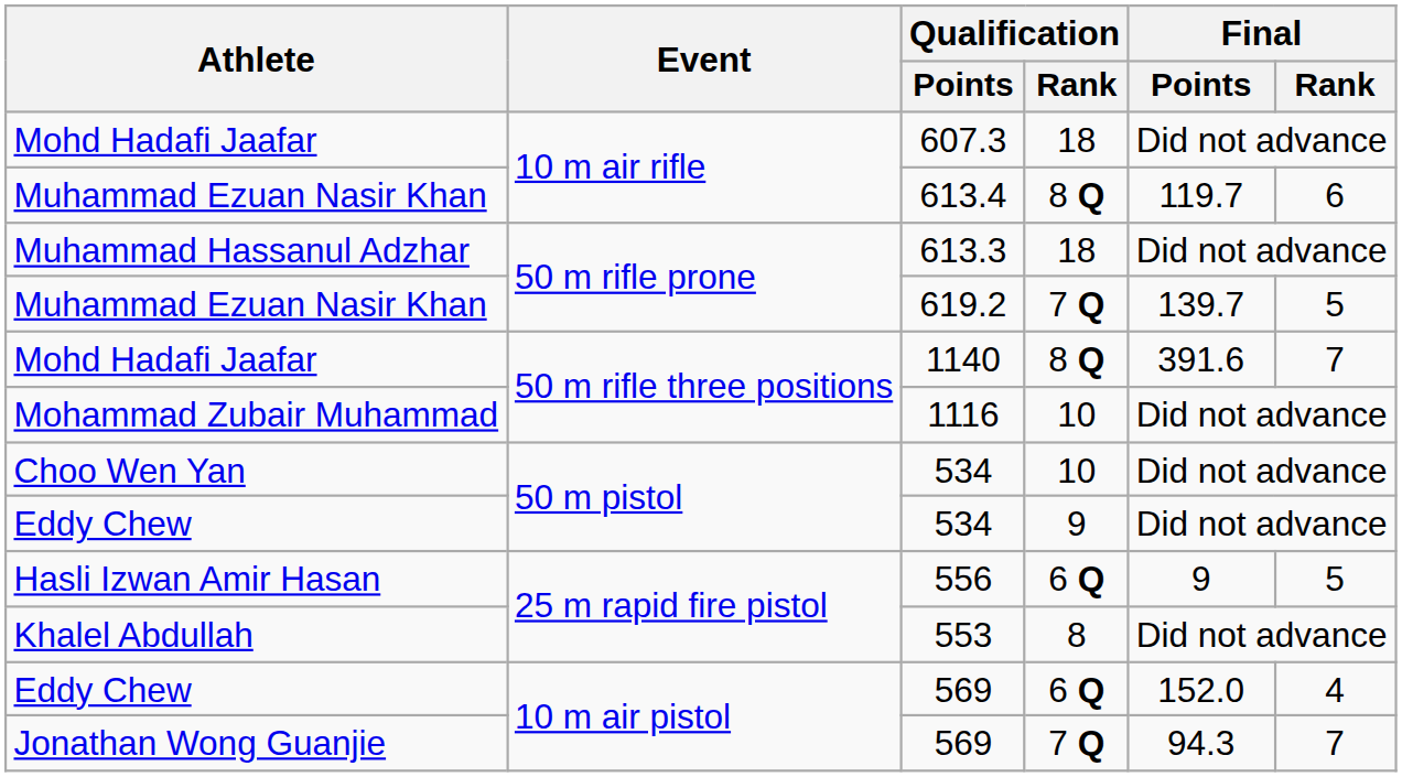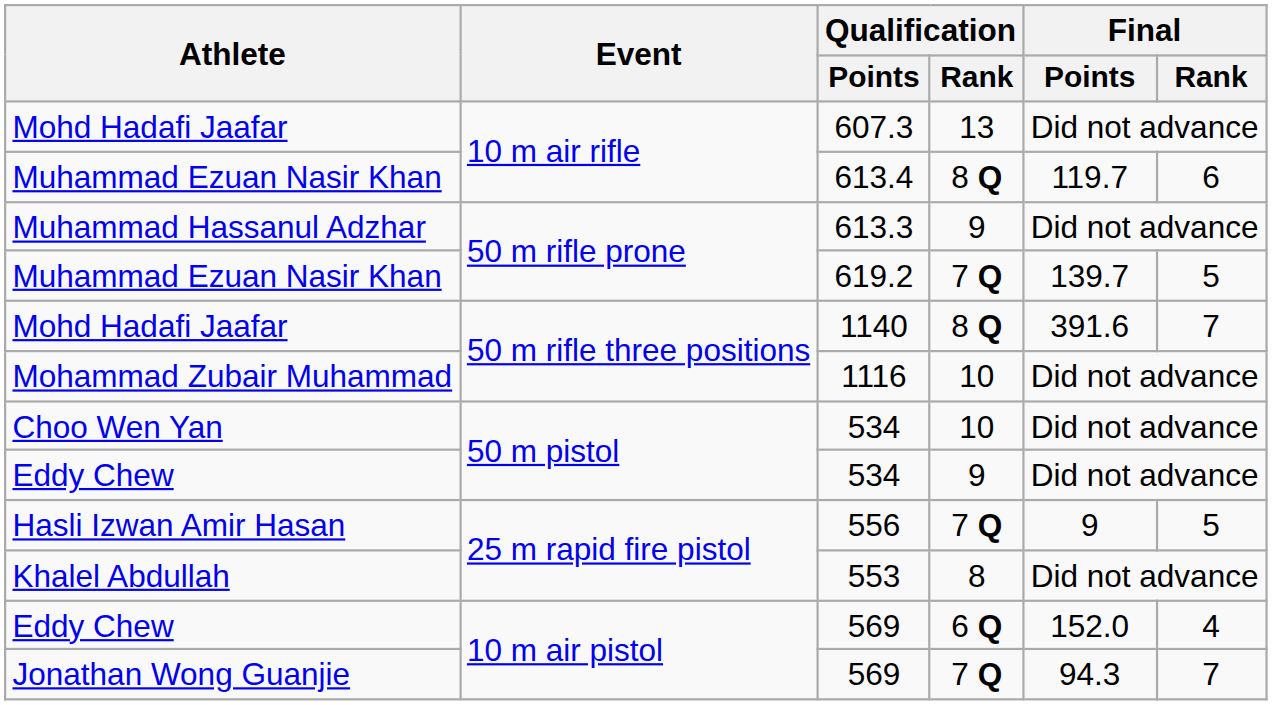 <table class="wikitable" style="font-size:90%;">
 <tr>
 <th rowspan=2>Athlete</th>
 <th rowspan=2>Event</th>
 <th colspan=2>Qualification</th>
 <th colspan=2>Final</th>
 </tr>
 <tr style="font-size:95%">
 <th>Points</th>
 <th>Rank</th>
 <th>Points</th>
 <th>Rank</th>
 </tr>
 <tr align=center>
 <td align=left><a href='#'>Mohd Hadafi Jaafar</a></td>
 <td align=left rowspan=2><a href='#'>10 m air rifle</a></td>
 <td>607.3</td>
-<td>18</td>
+<td>13</td>
 <td colspan=2>Did not advance</td>
 </tr>
 <tr align=center>
 <td align=left><a href='#'>Muhammad Ezuan Nasir Khan</a></td>
 <td>613.4</td>
 <td>8 <strong>Q</strong></td>
 <td>119.7</td>
 <td>6</td>
 </tr>
 <tr align=center>
 <td align=left><a href='#'>Muhammad Hassanul Adzhar</a></td>
 <td align=left rowspan=2><a href='#'>50 m rifle prone</a></td>
 <td>613.3</td>
-<td>18</td>
+<td>9</td>
 <td colspan=2>Did not advance</td>
 </tr>
 <tr align=center>
 <td align=left><a href='#'>Muhammad Ezuan Nasir Khan</a></td>
 <td>619.2</td>
 <td>7 <strong>Q</strong></td>
 <td>139.7</td>
 <td>5</td>
 </tr>
 <tr align=center>
 <td align=left><a href='#'>Mohd Hadafi Jaafar</a></td>
 <td align=left rowspan=2><a href='#'>50 m rifle three positions</a></td>
 <td>1140</td>
 <td>8 <strong>Q</strong></td>
 <td>391.6</td>
 <td>7</td>
 </tr>
 <tr align=center>
 <td align=left><a href='#'>Mohammad Zubair Muhammad</a></td>
 <td>1116</td>
 <td>10</td>
 <td colspan=2>Did not advance</td>
 </tr>
 <tr align=center>
 <td align=left><a href='#'>Choo Wen Yan</a></td>
 <td align=left rowspan=2><a href='#'>50 m pistol</a></td>
 <td>534</td>
 <td>10</td>
 <td colspan=2>Did not advance</td>
 </tr>
 <tr align=center>
 <td align=left><a href='#'>Eddy Chew</a></td>
 <td>534</td>
 <td>9</td>
 <td colspan=2>Did not advance</td>
 </tr>
 <tr align=center>
 <td align=left><a href='#'>Hasli Izwan Amir Hasan</a></td>
 <td align=left rowspan=2><a href='#'>25 m rapid fire pistol</a></td>
 <td>556</td>
-<td>6 <strong>Q</strong></td>
+<td>7 <strong>Q</strong></td>
 <td>9</td>
 <td>5</td>
 </tr>
 <tr align=center>
 <td align=left><a href='#'>Khalel Abdullah</a></td>
 <td>553</td>
 <td>8</td>
 <td colspan=2>Did not advance</td>
 </tr>
 <tr align=center>
 <td align=left><a href='#'>Eddy Chew</a></td>
 <td align=left rowspan=2><a href='#'>10 m air pistol</a></td>
 <td>569</td>
 <td>6 <strong>Q</strong></td>
 <td>152.0</td>
 <td>4</td>
 </tr>
 <tr align=center>
 <td align=left><a href='#'>Jonathan Wong Guanjie</a></td>
 <td>569</td>
 <td>7 <strong>Q</strong></td>
 <td>94.3</td>
 <td>7</td>
 </tr>
 </table>
